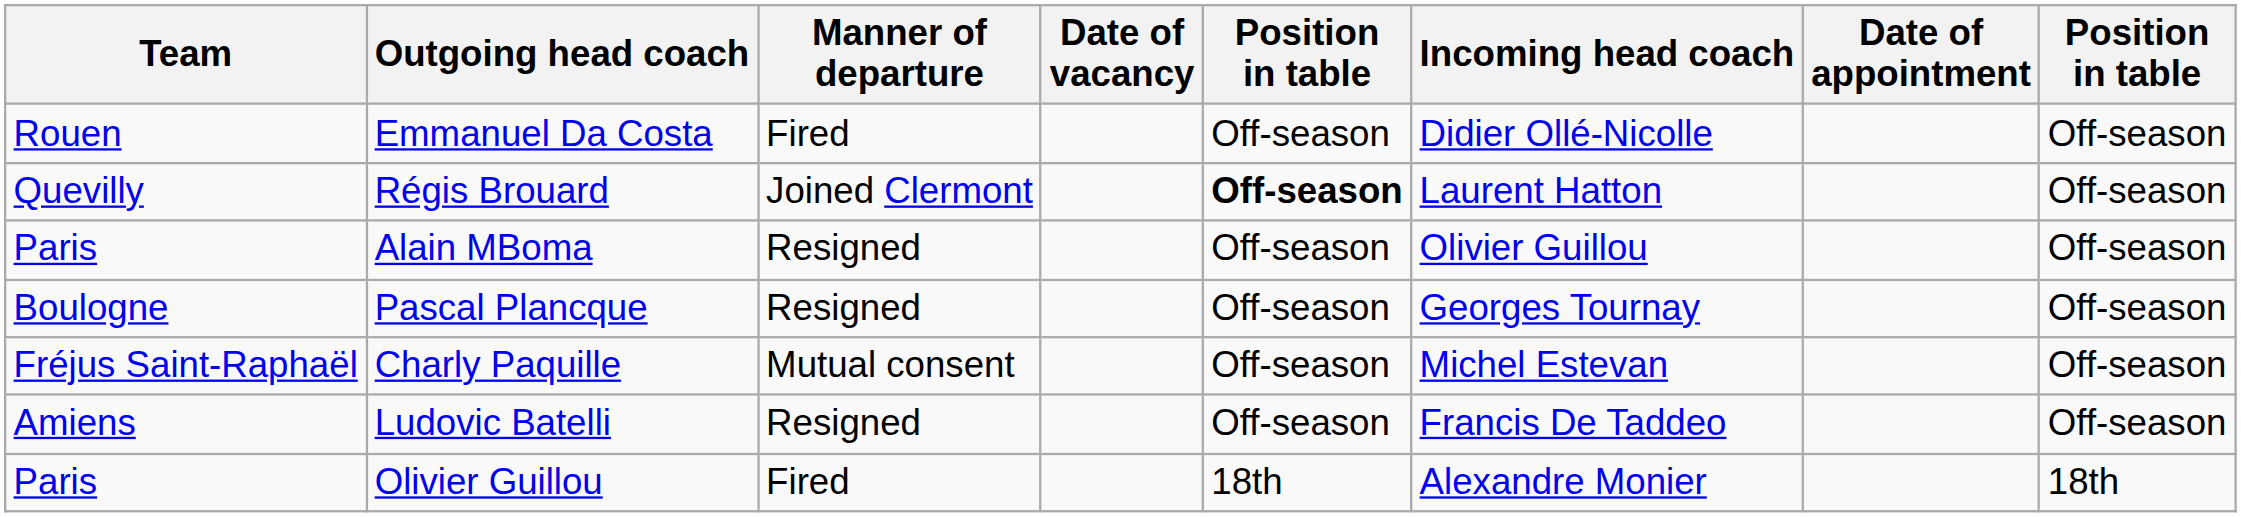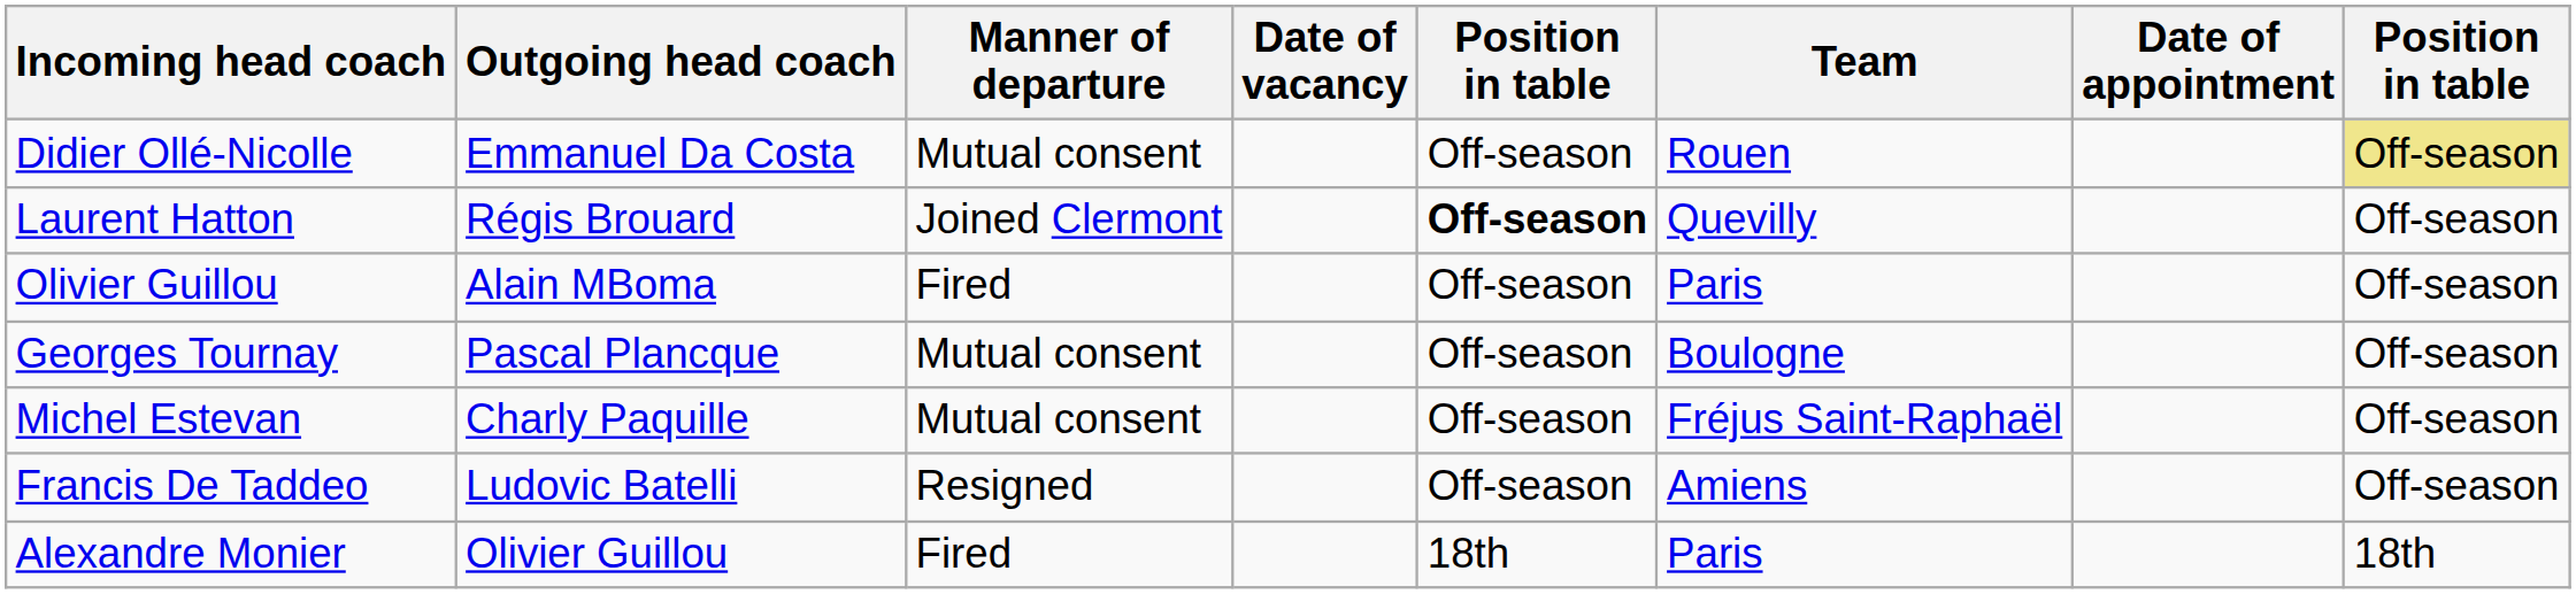 <table class="wikitable sortable">
 <tr>
-<th>Team</th>
+<th>Incoming head coach</th>
 <th>Outgoing head coach</th>
 <th>Manner of<br>departure</th>
 <th>Date of<br>vacancy</th>
 <th>Position<br>in table</th>
-<th>Incoming head coach</th>
+<th>Team</th>
 <th>Date of<br>appointment</th>
 <th>Position<br>in table</th>
 </tr>
 <tr>
-<td><a href='#'>Rouen</a></td>
+<td><a href='#'>Didier Ollé-Nicolle</a></td>
 <td><a href='#'>Emmanuel Da Costa</a></td>
-<td>Fired</td>
+<td>Mutual consent</td>
 <td></td>
 <td>Off-season</td>
-<td><a href='#'>Didier Ollé-Nicolle</a></td>
+<td><a href='#'>Rouen</a></td>
+<td></td>
+<td style="background: khaki;">Off-season</td>
+</tr>
+<tr>
+<td><a href='#'>Laurent Hatton</a></td>
+<td><a href='#'>Régis Brouard</a></td>
+<td>Joined <a href='#'>Clermont</a></td>
+<td></td>
+<td><strong>Off-season</strong></td>
+<td><a href='#'>Quevilly</a></td>
 <td></td>
 <td>Off-season</td>
 </tr>
 <tr>
-<td><a href='#'>Quevilly</a></td>
-<td><a href='#'>Régis Brouard</a></td>
-<td>Joined <a href='#'>Clermont</a></td>
+<td><a href='#'>Olivier Guillou</a></td>
+<td><a href='#'>Alain MBoma</a></td>
+<td>Fired</td>
 <td></td>
-<td><strong>Off-season</strong></td>
-<td><a href='#'>Laurent Hatton</a></td>
+<td>Off-season</td>
+<td><a href='#'>Paris</a></td>
 <td></td>
 <td>Off-season</td>
 </tr>
 <tr>
-<td><a href='#'>Paris</a></td>
-<td><a href='#'>Alain MBoma</a></td>
-<td>Resigned</td>
+<td><a href='#'>Georges Tournay</a></td>
+<td><a href='#'>Pascal Plancque</a></td>
+<td>Mutual consent</td>
 <td></td>
 <td>Off-season</td>
-<td><a href='#'>Olivier Guillou</a></td>
+<td><a href='#'>Boulogne</a></td>
 <td></td>
 <td>Off-season</td>
 </tr>
 <tr>
-<td><a href='#'>Boulogne</a></td>
-<td><a href='#'>Pascal Plancque</a></td>
-<td>Resigned</td>
+<td><a href='#'>Michel Estevan</a></td>
+<td><a href='#'>Charly Paquille</a></td>
+<td>Mutual consent</td>
 <td></td>
 <td>Off-season</td>
-<td><a href='#'>Georges Tournay</a></td>
+<td><a href='#'>Fréjus Saint-Raphaël</a></td>
 <td></td>
 <td>Off-season</td>
 </tr>
 <tr>
-<td><a href='#'>Fréjus Saint-Raphaël</a></td>
-<td><a href='#'>Charly Paquille</a></td>
-<td>Mutual consent</td>
+<td><a href='#'>Francis De Taddeo</a></td>
+<td><a href='#'>Ludovic Batelli</a></td>
+<td>Resigned</td>
 <td></td>
 <td>Off-season</td>
-<td><a href='#'>Michel Estevan</a></td>
+<td><a href='#'>Amiens</a></td>
 <td></td>
 <td>Off-season</td>
 </tr>
 <tr>
-<td><a href='#'>Amiens</a></td>
-<td><a href='#'>Ludovic Batelli</a></td>
-<td>Resigned</td>
-<td></td>
-<td>Off-season</td>
-<td><a href='#'>Francis De Taddeo</a></td>
-<td></td>
-<td>Off-season</td>
-</tr>
-<tr>
-<td><a href='#'>Paris</a></td>
+<td><a href='#'>Alexandre Monier</a></td>
 <td><a href='#'>Olivier Guillou</a></td>
 <td>Fired</td>
 <td></td>
 <td>18th</td>
-<td><a href='#'>Alexandre Monier</a></td>
+<td><a href='#'>Paris</a></td>
 <td></td>
 <td>18th</td>
 </tr>
 </table>
